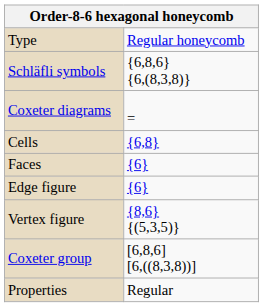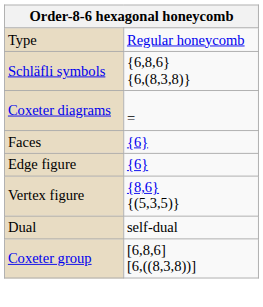 <table class="wikitable" align="right" style="margin-left:10px" width=280>
 <tr>
 <th bgcolor=#e8dcc3 colspan=2>Order-8-6 hexagonal honeycomb</th>
 </tr>
 <tr>
 <td bgcolor=#e8dcc3>Type</td>
 <td><a href='#'>Regular honeycomb</a></td>
 </tr>
 <tr>
 <td bgcolor=#e8dcc3><a href='#'>Schläfli symbols</a></td>
 <td>{6,8,6}<br>{6,(8,3,8)}</td>
 </tr>
 <tr>
 <td bgcolor=#e8dcc3><a href='#'>Coxeter diagrams</a></td>
 <td><br> = </td>
 </tr>
 <tr>
-<td bgcolor=#e8dcc3>Cells</td>
-<td><a href='#'>{6,8}</a> </td>
-</tr>
-<tr>
 <td bgcolor=#e8dcc3>Faces</td>
 <td><a href='#'>{6}</a></td>
 </tr>
 <tr>
 <td bgcolor=#e8dcc3>Edge figure</td>
 <td><a href='#'>{6}</a></td>
 </tr>
 <tr>
 <td bgcolor=#e8dcc3>Vertex figure</td>
 <td><a href='#'>{8,6}</a> <br>{(5,3,5)} </td>
 </tr>
 <tr>
+<td bgcolor=#e8dcc3>Dual</td>
+<td>self-dual</td>
+</tr>
+<tr>
 <td bgcolor=#e8dcc3><a href='#'>Coxeter group</a></td>
 <td>[6,8,6]<br>[6,((8,3,8))]</td>
 </tr>
-<tr>
-<td bgcolor=#e8dcc3>Properties</td>
-<td>Regular</td>
-</tr>
 </table>
